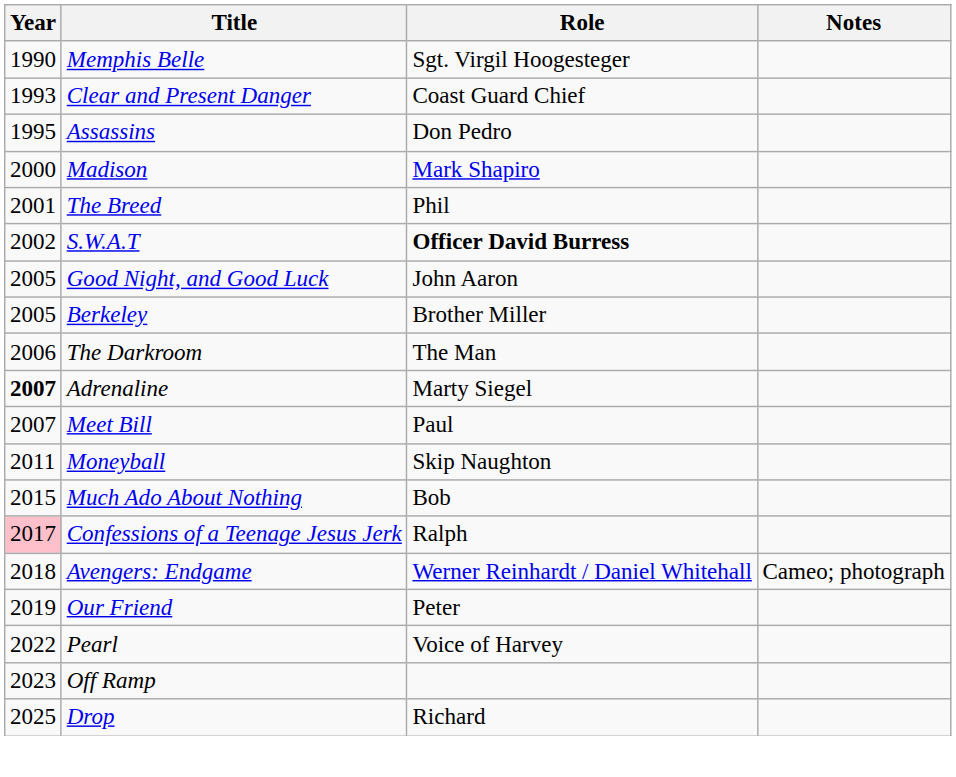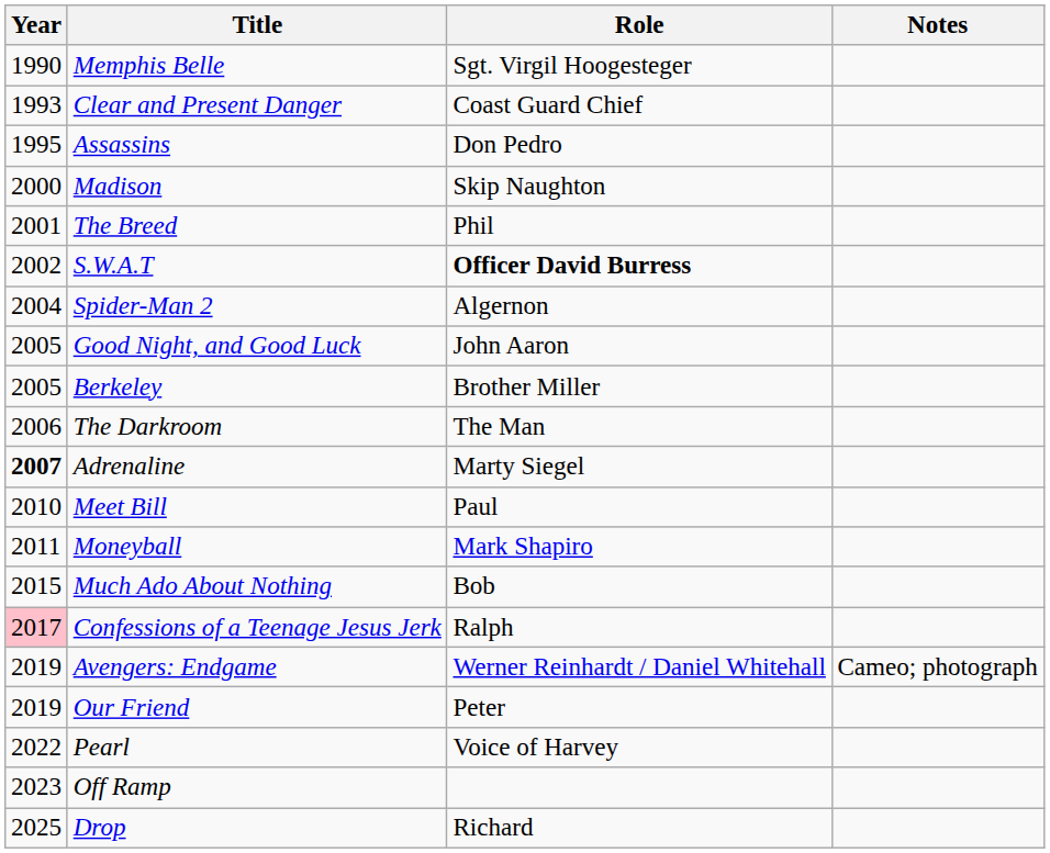 <table class="wikitable sortable">
 <tr>
 <th>Year</th>
 <th>Title</th>
 <th>Role</th>
 <th class="unsortable">Notes</th>
 </tr>
 <tr>
 <td>1990</td>
 <td><em><a href='#'>Memphis Belle</a></em></td>
 <td>Sgt. Virgil Hoogesteger</td>
 <td></td>
 </tr>
 <tr>
 <td>1993</td>
 <td><em><a href='#'>Clear and Present Danger</a></em></td>
 <td>Coast Guard Chief</td>
 <td></td>
 </tr>
 <tr>
 <td>1995</td>
 <td><em><a href='#'>Assassins</a></em></td>
 <td>Don Pedro</td>
 <td></td>
 </tr>
 <tr>
 <td>2000</td>
 <td><em><a href='#'>Madison</a></em></td>
-<td><a href='#'>Mark Shapiro</a></td>
+<td>Skip Naughton</td>
 <td></td>
 </tr>
 <tr>
 <td>2001</td>
 <td data-sort-value="Breed, The"><em><a href='#'>The Breed</a></em></td>
 <td>Phil</td>
 <td></td>
 </tr>
 <tr>
 <td>2002</td>
 <td><em><a href='#'>S.W.A.T</a></em></td>
 <td><strong>Officer David Burress</strong></td>
+<td></td>
+</tr>
+<tr>
+<td>2004</td>
+<td><em><a href='#'>Spider-Man 2</a></em></td>
+<td>Algernon</td>
 <td></td>
 </tr>
 <tr>
 <td>2005</td>
 <td><em><a href='#'>Good Night, and Good Luck</a></em></td>
 <td>John Aaron</td>
 <td></td>
 </tr>
 <tr>
 <td>2005</td>
 <td><em><a href='#'>Berkeley</a></em></td>
 <td>Brother Miller</td>
 <td></td>
 </tr>
 <tr>
 <td>2006</td>
 <td data-sort-value="Darkroom, The"><em>The Darkroom</em></td>
 <td>The Man</td>
 <td></td>
 </tr>
 <tr>
 <td><strong>2007</strong></td>
 <td><em>Adrenaline</em></td>
 <td>Marty Siegel</td>
 <td></td>
 </tr>
 <tr>
-<td>2007</td>
+<td>2010</td>
 <td><em><a href='#'>Meet Bill</a></em></td>
 <td>Paul</td>
 <td></td>
 </tr>
 <tr>
 <td>2011</td>
 <td><em><a href='#'>Moneyball</a></em></td>
-<td>Skip Naughton</td>
+<td><a href='#'>Mark Shapiro</a></td>
 <td></td>
 </tr>
 <tr>
 <td>2015</td>
 <td><em><a href='#'>Much Ado About Nothing</a></em></td>
 <td>Bob</td>
 <td></td>
 </tr>
 <tr>
 <td style="background: pink;">2017</td>
 <td><em><a href='#'>Confessions of a Teenage Jesus Jerk</a></em></td>
 <td>Ralph</td>
 <td></td>
 </tr>
 <tr>
-<td>2018</td>
+<td>2019</td>
 <td><em><a href='#'>Avengers: Endgame</a></em></td>
 <td><a href='#'>Werner Reinhardt / Daniel Whitehall</a></td>
 <td>Cameo; photograph</td>
 </tr>
 <tr>
 <td>2019</td>
 <td><em><a href='#'>Our Friend</a></em></td>
 <td>Peter</td>
 <td></td>
 </tr>
 <tr>
 <td>2022</td>
 <td><em>Pearl</em></td>
 <td>Voice of Harvey</td>
 <td></td>
 </tr>
 <tr>
 <td>2023</td>
 <td><em>Off Ramp</em></td>
 <td></td>
 <td></td>
 </tr>
 <tr>
 <td>2025</td>
 <td><a href='#'><em>Drop</em></a></td>
 <td>Richard</td>
 <td></td>
 </tr>
 </table>
